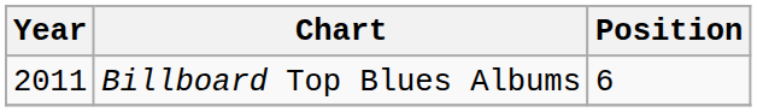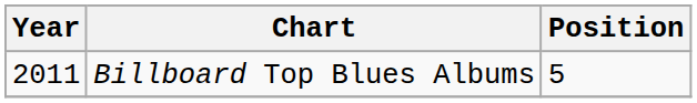 <table class="wikitable">
 <tr>
 <th>Year</th>
 <th>Chart</th>
 <th>Position</th>
 </tr>
 <tr>
 <td>2011</td>
 <td><em>Billboard</em> Top Blues Albums</td>
-<td>6</td>
+<td>5</td>
 </tr>
 <tr>
 </tr>
 </table>
